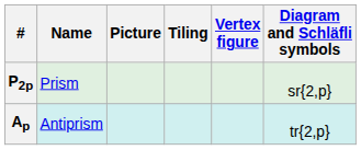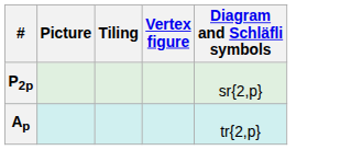 <table class="wikitable">
 <tr>
 <th>#</th>
-<th>Name</th>
 <th>Picture</th>
 <th>Tiling</th>
 <th><a href='#'>Vertex<br>figure</a></th>
 <th><a href='#'>Diagram</a><br>and <a href='#'>Schläfli</a><br>symbols</th>
 </tr>
 <tr BGCOLOR="#e0f0e0">
 <th>P<sub>2p</sub></th>
-<td><a href='#'>Prism</a></td>
 <td></td>
 <td></td>
 <td></td>
 <td align=center><br>sr{2,p}</td>
 </tr>
 <tr BGCOLOR="#d0f0f0">
 <th>A<sub>p</sub></th>
-<td><a href='#'>Antiprism</a></td>
 <td></td>
 <td></td>
 <td></td>
 <td align=center><br>tr{2,p}</td>
 </tr>
 </table>
